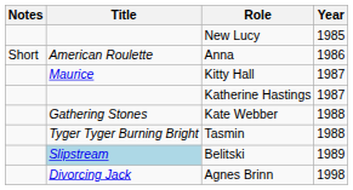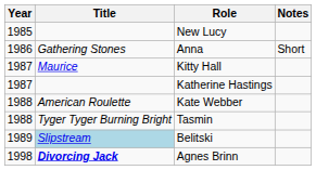 <table class="wikitable sortable">
 <tr>
-<th class="unsortable">Notes</th>
+<th>Year</th>
 <th>Title</th>
 <th>Role</th>
-<th>Year</th>
+<th class="unsortable">Notes</th>
 </tr>
 <tr>
-<td></td>
+<td>1985</td>
 <td><em></em></td>
 <td>New Lucy</td>
-<td>1985</td>
+<td></td>
 </tr>
 <tr>
+<td>1986</td>
+<td><em>Gathering Stones</em></td>
+<td>Anna</td>
 <td>Short</td>
-<td><em>American Roulette</em></td>
-<td>Anna</td>
-<td>1986</td>
 </tr>
 <tr>
-<td></td>
+<td>1987</td>
 <td><em><a href='#'>Maurice</a></em></td>
 <td>Kitty Hall</td>
-<td>1987</td>
+<td></td>
 </tr>
 <tr>
-<td></td>
+<td>1987</td>
 <td><em></em></td>
 <td>Katherine Hastings</td>
-<td>1987</td>
+<td></td>
 </tr>
 <tr>
+<td>1988</td>
+<td><em>American Roulette</em></td>
+<td>Kate Webber</td>
 <td></td>
-<td><em>Gathering Stones</em></td>
-<td>Kate Webber</td>
-<td>1988</td>
 </tr>
 <tr>
-<td></td>
+<td>1988</td>
 <td><em>Tyger Tyger Burning Bright</em></td>
 <td>Tasmin</td>
-<td>1988</td>
+<td></td>
 </tr>
 <tr>
-<td></td>
+<td>1989</td>
 <td style="background: lightblue;"><em><a href='#'>Slipstream</a></em></td>
 <td>Belitski</td>
-<td>1989</td>
+<td></td>
 </tr>
 <tr>
+<td>1998</td>
+<td><strong><em><a href='#'>Divorcing Jack</a></em></strong></td>
+<td>Agnes Brinn</td>
 <td></td>
-<td><em><a href='#'>Divorcing Jack</a></em></td>
-<td>Agnes Brinn</td>
-<td>1998</td>
 </tr>
 </table>
